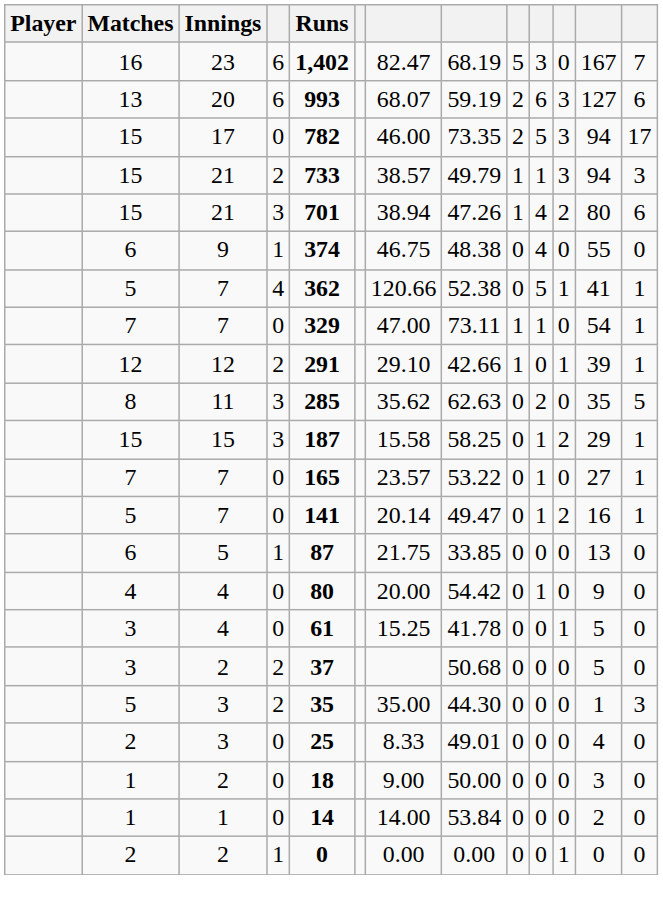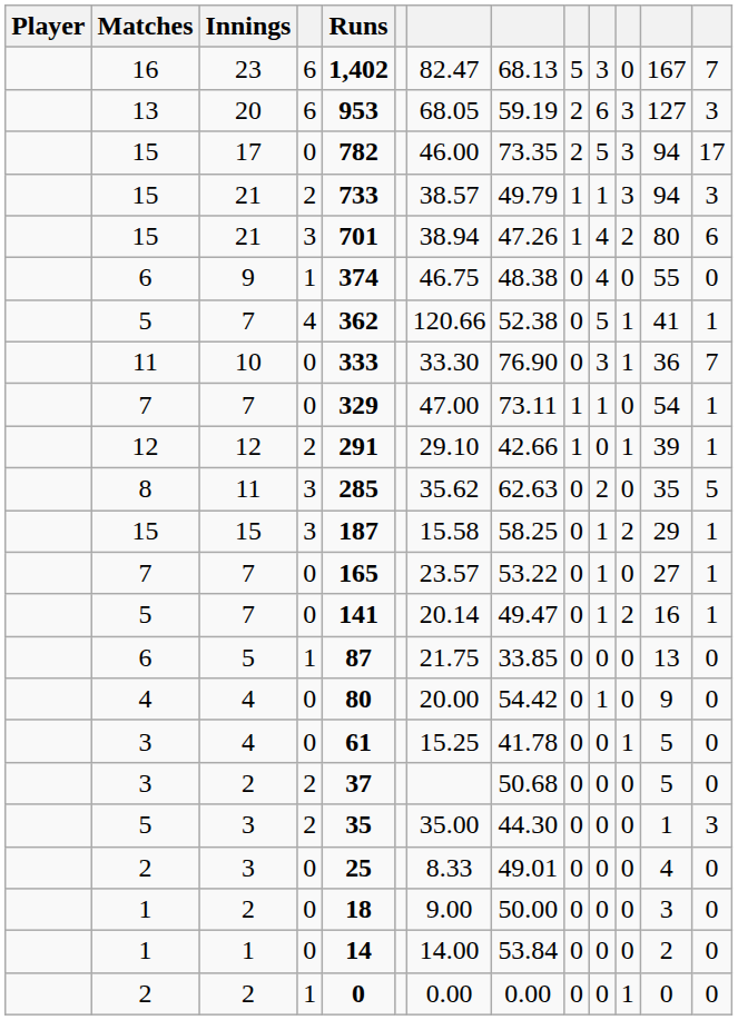 <table class="wikitable sortable" style="text-align:center">
 <tr>
 <th>Player</th>
 <th>Matches</th>
 <th>Innings</th>
 <th></th>
 <th>Runs</th>
 <th></th>
 <th></th>
 <th></th>
 <th></th>
 <th></th>
 <th></th>
 <th></th>
 <th></th>
 </tr>
 <tr>
 <td align="left"></td>
 <td>16</td>
 <td>23</td>
 <td>6</td>
 <td><strong>1,402</strong></td>
 <td></td>
 <td>82.47</td>
-<td>68.19</td>
+<td>68.13</td>
 <td>5</td>
 <td>3</td>
 <td>0</td>
 <td>167</td>
 <td>7</td>
 </tr>
 <tr>
 <td align="left"></td>
 <td>13</td>
 <td>20</td>
 <td>6</td>
-<td><strong>993</strong></td>
+<td><strong>953</strong></td>
 <td></td>
-<td>68.07</td>
+<td>68.05</td>
 <td>59.19</td>
 <td>2</td>
 <td>6</td>
 <td>3</td>
 <td>127</td>
-<td>6</td>
+<td>3</td>
 </tr>
 <tr>
 <td align="left"></td>
 <td>15</td>
 <td>17</td>
 <td>0</td>
 <td><strong>782</strong></td>
 <td></td>
 <td>46.00</td>
 <td>73.35</td>
 <td>2</td>
 <td>5</td>
 <td>3</td>
 <td>94</td>
 <td>17</td>
 </tr>
 <tr>
 <td align="left"></td>
 <td>15</td>
 <td>21</td>
 <td>2</td>
 <td><strong>733</strong></td>
 <td></td>
 <td>38.57</td>
 <td>49.79</td>
 <td>1</td>
 <td>1</td>
 <td>3</td>
 <td>94</td>
 <td>3</td>
 </tr>
 <tr>
 <td align="left"></td>
 <td>15</td>
 <td>21</td>
 <td>3</td>
 <td><strong>701</strong></td>
 <td></td>
 <td>38.94</td>
 <td>47.26</td>
 <td>1</td>
 <td>4</td>
 <td>2</td>
 <td>80</td>
 <td>6</td>
 </tr>
 <tr>
 <td align="left"></td>
 <td>6</td>
 <td>9</td>
 <td>1</td>
 <td><strong>374</strong></td>
 <td></td>
 <td>46.75</td>
 <td>48.38</td>
 <td>0</td>
 <td>4</td>
 <td>0</td>
 <td>55</td>
 <td>0</td>
 </tr>
 <tr>
 <td align="left"></td>
 <td>5</td>
 <td>7</td>
 <td>4</td>
 <td><strong>362</strong></td>
 <td></td>
 <td>120.66</td>
 <td>52.38</td>
 <td>0</td>
 <td>5</td>
 <td>1</td>
 <td>41</td>
 <td>1</td>
+</tr>
+<tr>
+<td align="left"></td>
+<td>11</td>
+<td>10</td>
+<td>0</td>
+<td><strong>333</strong></td>
+<td></td>
+<td>33.30</td>
+<td>76.90</td>
+<td>0</td>
+<td>3</td>
+<td>1</td>
+<td>36</td>
+<td>7</td>
 </tr>
 <tr>
 <td align="left"></td>
 <td>7</td>
 <td>7</td>
 <td>0</td>
 <td><strong>329</strong></td>
 <td></td>
 <td>47.00</td>
 <td>73.11</td>
 <td>1</td>
 <td>1</td>
 <td>0</td>
 <td>54</td>
 <td>1</td>
 </tr>
 <tr>
 <td align="left"></td>
 <td>12</td>
 <td>12</td>
 <td>2</td>
 <td><strong>291</strong></td>
 <td></td>
 <td>29.10</td>
 <td>42.66</td>
 <td>1</td>
 <td>0</td>
 <td>1</td>
 <td>39</td>
 <td>1</td>
 </tr>
 <tr>
 <td align="left"></td>
 <td>8</td>
 <td>11</td>
 <td>3</td>
 <td><strong>285</strong></td>
 <td></td>
 <td>35.62</td>
 <td>62.63</td>
 <td>0</td>
 <td>2</td>
 <td>0</td>
 <td>35</td>
 <td>5</td>
 </tr>
 <tr>
 <td align="left"></td>
 <td>15</td>
 <td>15</td>
 <td>3</td>
 <td><strong>187</strong></td>
 <td></td>
 <td>15.58</td>
 <td>58.25</td>
 <td>0</td>
 <td>1</td>
 <td>2</td>
 <td>29</td>
 <td>1</td>
 </tr>
 <tr>
 <td align="left"></td>
 <td>7</td>
 <td>7</td>
 <td>0</td>
 <td><strong>165</strong></td>
 <td></td>
 <td>23.57</td>
 <td>53.22</td>
 <td>0</td>
 <td>1</td>
 <td>0</td>
 <td>27</td>
 <td>1</td>
 </tr>
 <tr>
 <td align="left"></td>
 <td>5</td>
 <td>7</td>
 <td>0</td>
 <td><strong>141</strong></td>
 <td></td>
 <td>20.14</td>
 <td>49.47</td>
 <td>0</td>
 <td>1</td>
 <td>2</td>
 <td>16</td>
 <td>1</td>
 </tr>
 <tr>
 <td align="left"></td>
 <td>6</td>
 <td>5</td>
 <td>1</td>
 <td><strong>87</strong></td>
 <td></td>
 <td>21.75</td>
 <td>33.85</td>
 <td>0</td>
 <td>0</td>
 <td>0</td>
 <td>13</td>
 <td>0</td>
 </tr>
 <tr>
 <td align="left"></td>
 <td>4</td>
 <td>4</td>
 <td>0</td>
 <td><strong>80</strong></td>
 <td></td>
 <td>20.00</td>
 <td>54.42</td>
 <td>0</td>
 <td>1</td>
 <td>0</td>
 <td>9</td>
 <td>0</td>
 </tr>
 <tr>
 <td align="left"></td>
 <td>3</td>
 <td>4</td>
 <td>0</td>
 <td><strong>61</strong></td>
 <td></td>
 <td>15.25</td>
 <td>41.78</td>
 <td>0</td>
 <td>0</td>
 <td>1</td>
 <td>5</td>
 <td>0</td>
 </tr>
 <tr>
 <td align="left"></td>
 <td>3</td>
 <td>2</td>
 <td>2</td>
 <td><strong>37</strong></td>
 <td></td>
 <td></td>
 <td>50.68</td>
 <td>0</td>
 <td>0</td>
 <td>0</td>
 <td>5</td>
 <td>0</td>
 </tr>
 <tr>
 <td align="left"></td>
 <td>5</td>
 <td>3</td>
 <td>2</td>
 <td><strong>35</strong></td>
 <td></td>
 <td>35.00</td>
 <td>44.30</td>
 <td>0</td>
 <td>0</td>
 <td>0</td>
 <td>1</td>
 <td>3</td>
 </tr>
 <tr>
 <td align="left"></td>
 <td>2</td>
 <td>3</td>
 <td>0</td>
 <td><strong>25</strong></td>
 <td></td>
 <td>8.33</td>
 <td>49.01</td>
 <td>0</td>
 <td>0</td>
 <td>0</td>
 <td>4</td>
 <td>0</td>
 </tr>
 <tr>
 <td align="left"></td>
 <td>1</td>
 <td>2</td>
 <td>0</td>
 <td><strong>18</strong></td>
 <td></td>
 <td>9.00</td>
 <td>50.00</td>
 <td>0</td>
 <td>0</td>
 <td>0</td>
 <td>3</td>
 <td>0</td>
 </tr>
 <tr>
 <td align="left"></td>
 <td>1</td>
 <td>1</td>
 <td>0</td>
 <td><strong>14</strong></td>
 <td></td>
 <td>14.00</td>
 <td>53.84</td>
 <td>0</td>
 <td>0</td>
 <td>0</td>
 <td>2</td>
 <td>0</td>
 </tr>
 <tr>
 <td align="left"></td>
 <td>2</td>
 <td>2</td>
 <td>1</td>
 <td><strong>0</strong></td>
 <td></td>
 <td>0.00</td>
 <td>0.00</td>
 <td>0</td>
 <td>0</td>
 <td>1</td>
 <td>0</td>
 <td>0</td>
 </tr>
 </table>
